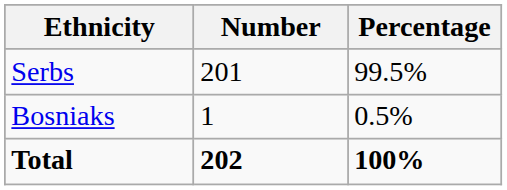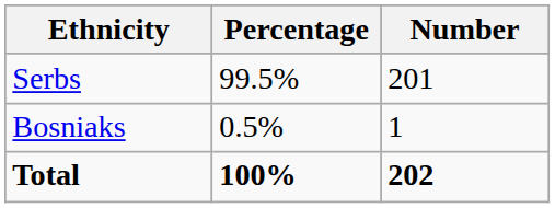 <table class="wikitable">
 <tr>
 <th width="100px">Ethnicity</th>
+<th width="80px">Percentage</th>
 <th width="80px">Number</th>
-<th width="80px">Percentage</th>
 </tr>
 <tr>
 <td><a href='#'>Serbs</a></td>
+<td>99.5%</td>
 <td>201</td>
-<td>99.5%</td>
 </tr>
 <tr>
 <td><a href='#'>Bosniaks</a></td>
+<td>0.5%</td>
 <td>1</td>
-<td>0.5%</td>
 </tr>
 <tr>
 <td><strong>Total</strong></td>
+<td><strong>100%</strong></td>
 <td><strong>202</strong></td>
-<td><strong>100%</strong></td>
 </tr>
 </table>
